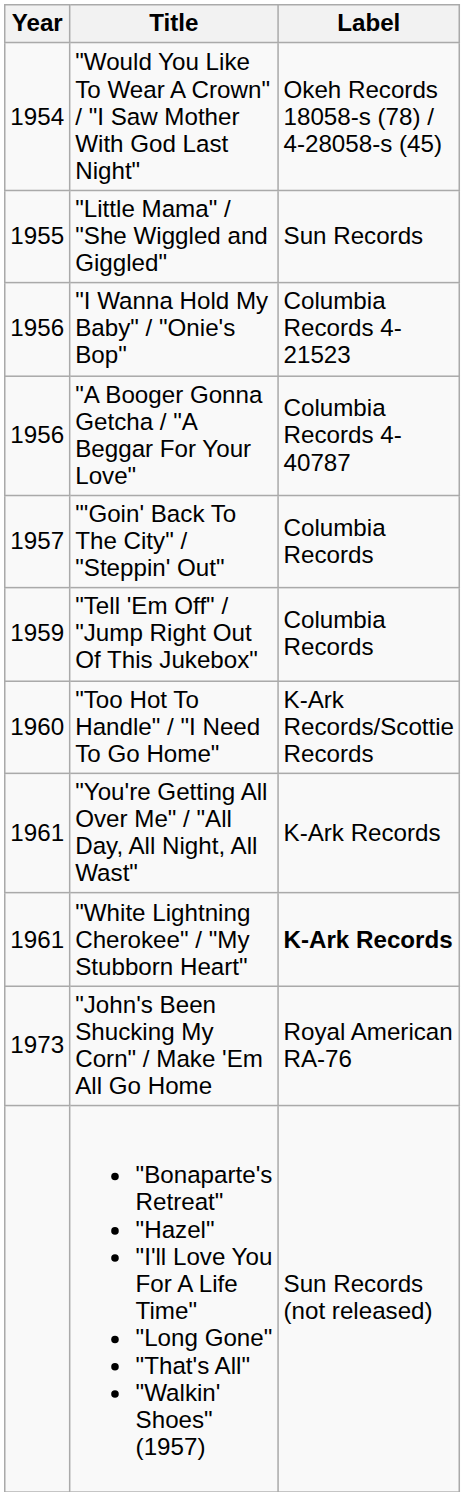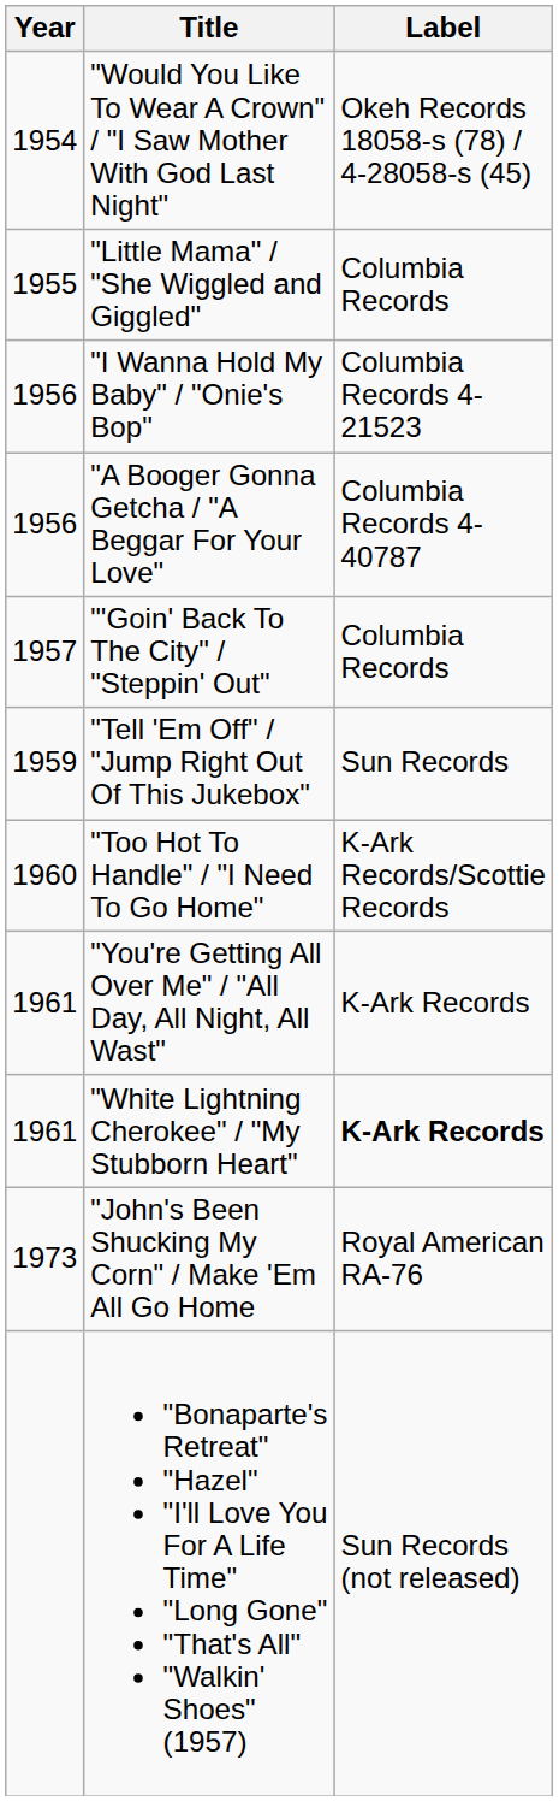 <table class="wikitable">
 <tr>
 <th width="30">Year</th>
 <th width="100">Title</th>
 <th width="50">Label</th>
 </tr>
 <tr --->
 <td>1954</td>
 <td>"Would You Like To Wear A Crown" / "I Saw Mother With God Last Night"</td>
 <td>Okeh Records 18058-s (78) / 4-28058-s (45)</td>
 </tr>
 <tr --->
 <td>1955</td>
 <td>"Little Mama" / "She Wiggled and Giggled"</td>
-<td>Sun Records</td>
+<td>Columbia Records</td>
 </tr>
 <tr --->
 <td>1956</td>
 <td>"I Wanna Hold My Baby" / "Onie's Bop"</td>
 <td>Columbia Records 4-21523</td>
 </tr>
 <tr --->
 <td>1956</td>
 <td>"A Booger Gonna Getcha / "A Beggar For Your Love"</td>
 <td>Columbia Records 4-40787</td>
 </tr>
 <tr --->
 <td>1957</td>
 <td>"'Goin' Back To The City" / "Steppin' Out"</td>
 <td>Columbia Records</td>
 </tr>
 <tr --->
 <td>1959</td>
 <td>"Tell 'Em Off" / "Jump Right Out Of This Jukebox"</td>
-<td>Columbia Records</td>
+<td>Sun Records</td>
 </tr>
 <tr --->
 <td>1960</td>
 <td>"Too Hot To Handle" / "I Need To Go Home"</td>
 <td>K-Ark Records/Scottie Records</td>
 </tr>
 <tr --->
 <td>1961</td>
 <td>"You're Getting All Over Me" / "All Day, All Night, All Wast"</td>
 <td>K-Ark Records</td>
 </tr>
 <tr --->
 <td>1961</td>
 <td>"White Lightning Cherokee" / "My Stubborn Heart"</td>
 <td><strong>K-Ark Records</strong></td>
 </tr>
 <tr --->
 <td>1973</td>
 <td>"John's Been Shucking My Corn" / Make 'Em All Go Home</td>
 <td>Royal American RA-76</td>
 </tr>
 <tr --->
 <td></td>
 <td><br><ul><li>"Bonaparte's Retreat"</li><li>"Hazel"</li><li>"I'll Love You For A Life Time"</li><li>"Long Gone"</li><li>"That's All"</li><li>"Walkin' Shoes" (1957)</li></ul></td>
 <td>Sun Records (not released)</td>
 </tr>
 </table>
